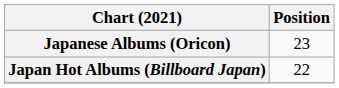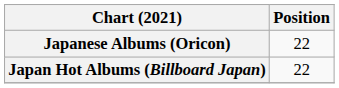 <table class="wikitable sortable plainrowheaders" style="text-align:center">
 <tr>
 <th scope="col">Chart (2021)</th>
 <th scope="col">Position</th>
 </tr>
 <tr>
 <th scope="row">Japanese Albums (Oricon)</th>
-<td>23</td>
+<td>22</td>
 </tr>
 <tr>
 <th scope="row">Japan Hot Albums (<em>Billboard Japan</em>)</th>
 <td>22</td>
 </tr>
 <tr>
 </tr>
 </table>
